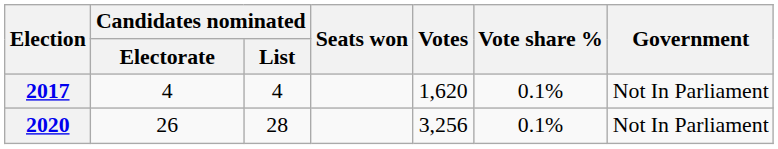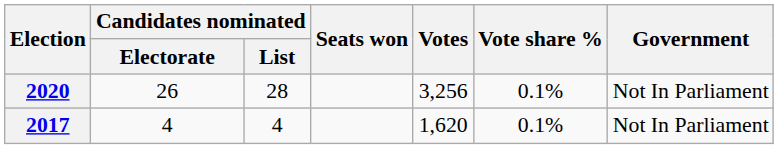 <table class=wikitable>
 <tr>
 <th rowspan=2>Election</th>
 <th colspan=2>Candidates nominated</th>
 <th rowspan=2>Seats won</th>
 <th rowspan=2>Votes</th>
 <th rowspan=2>Vote share %</th>
 <th rowspan=2>Government</th>
 </tr>
 <tr align="center">
 <th>Electorate</th>
 <th>List</th>
 </tr>
 <tr align="center">
+<th><a href='#'>2020</a></th>
+<td>26</td>
+<td>28</td>
+<td></td>
+<td>3,256</td>
+<td>0.1%</td>
+<td>Not In Parliament</td>
+</tr>
+<tr align="center">
 <th><a href='#'>2017</a></th>
 <td>4</td>
 <td>4</td>
 <td></td>
 <td>1,620</td>
 <td>0.1%</td>
 <td>Not In Parliament</td>
 </tr>
-<tr align="center">
-<th><a href='#'>2020</a></th>
-<td>26</td>
-<td>28</td>
-<td></td>
-<td>3,256</td>
-<td>0.1%</td>
-<td>Not In Parliament</td>
-</tr>
 </table>
